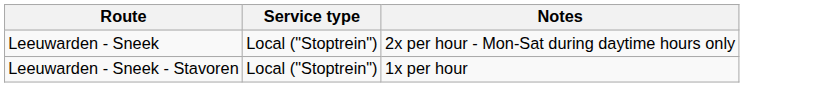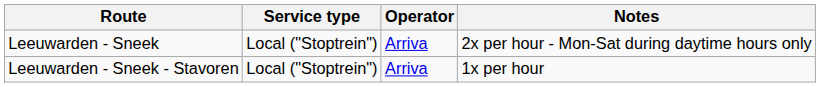 <table class="wikitable">
 <tr>
 <th>Route</th>
 <th>Service type</th>
+<th>Operator</th>
 <th>Notes</th>
 </tr>
 <tr>
 <td>Leeuwarden - Sneek</td>
 <td>Local ("Stoptrein")</td>
+<td><a href='#'>Arriva</a></td>
 <td>2x per hour - Mon-Sat during daytime hours only</td>
 </tr>
 <tr>
 <td>Leeuwarden - Sneek - Stavoren</td>
 <td>Local ("Stoptrein")</td>
+<td><a href='#'>Arriva</a></td>
 <td>1x per hour</td>
 </tr>
 </table>
